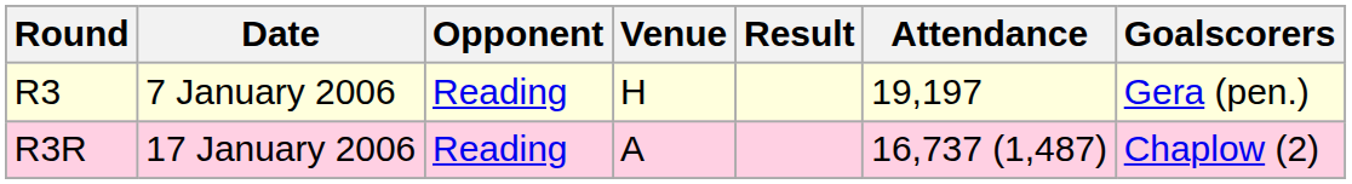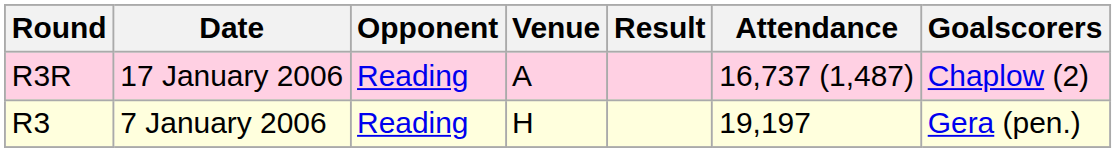 <table class="wikitable">
 <tr>
 <th>Round</th>
 <th>Date</th>
 <th>Opponent</th>
 <th>Venue</th>
 <th>Result</th>
 <th>Attendance</th>
 <th>Goalscorers</th>
 </tr>
+<tr style="background:#ffd0e3;">
+<td>R3R</td>
+<td>17 January 2006</td>
+<td><a href='#'>Reading</a></td>
+<td>A</td>
+<td> </td>
+<td>16,737 (1,487)</td>
+<td><a href='#'>Chaplow</a> (2)</td>
+</tr>
 <tr style="background:#ffffdd;">
 <td>R3</td>
 <td>7 January 2006</td>
 <td><a href='#'>Reading</a></td>
 <td>H</td>
 <td></td>
 <td>19,197</td>
 <td><a href='#'>Gera</a> (pen.)</td>
 </tr>
-<tr style="background:#ffd0e3;">
-<td>R3R</td>
-<td>17 January 2006</td>
-<td><a href='#'>Reading</a></td>
-<td>A</td>
-<td> </td>
-<td>16,737 (1,487)</td>
-<td><a href='#'>Chaplow</a> (2)</td>
-</tr>
 </table>
